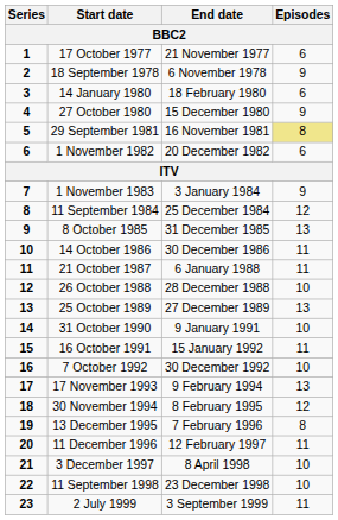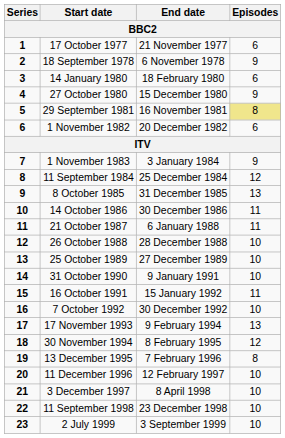 <table class="wikitable" style="text-align:center;">
 <tr>
 <th>Series</th>
 <th>Start date</th>
 <th>End date</th>
 <th>Episodes</th>
 </tr>
 <tr>
 <th colspan=4>BBC2</th>
 </tr>
 <tr>
 <td><strong>1</strong></td>
 <td>17 October 1977</td>
 <td>21 November 1977</td>
 <td>6</td>
 </tr>
 <tr>
 <td><strong>2</strong></td>
 <td>18 September 1978</td>
 <td>6 November 1978</td>
 <td>9</td>
 </tr>
 <tr>
 <td><strong>3</strong></td>
 <td>14 January 1980</td>
 <td>18 February 1980</td>
 <td>6</td>
 </tr>
 <tr>
 <td><strong>4</strong></td>
 <td>27 October 1980</td>
 <td>15 December 1980</td>
 <td>9</td>
 </tr>
 <tr>
 <td><strong>5</strong></td>
 <td>29 September 1981</td>
 <td>16 November 1981</td>
 <td style="background: khaki;">8</td>
 </tr>
 <tr>
 <td><strong>6</strong></td>
 <td>1 November 1982</td>
 <td>20 December 1982</td>
 <td>6</td>
 </tr>
 <tr>
 <th colspan=4>ITV</th>
 </tr>
 <tr>
 <td><strong>7</strong></td>
 <td>1 November 1983</td>
 <td>3 January 1984</td>
 <td>9</td>
 </tr>
 <tr>
 <td><strong>8</strong></td>
 <td>11 September 1984</td>
 <td>25 December 1984</td>
 <td>12</td>
 </tr>
 <tr>
 <td><strong>9</strong></td>
 <td>8 October 1985</td>
 <td>31 December 1985</td>
 <td>13</td>
 </tr>
 <tr>
 <td><strong>10</strong></td>
 <td>14 October 1986</td>
 <td>30 December 1986</td>
 <td>11</td>
 </tr>
 <tr>
 <td><strong>11</strong></td>
 <td>21 October 1987</td>
 <td>6 January 1988</td>
 <td>11</td>
 </tr>
 <tr>
 <td><strong>12</strong></td>
 <td>26 October 1988</td>
 <td>28 December 1988</td>
 <td>10</td>
 </tr>
 <tr>
 <td><strong>13</strong></td>
 <td>25 October 1989</td>
 <td>27 December 1989</td>
-<td>13</td>
+<td>10</td>
 </tr>
 <tr>
 <td><strong>14</strong></td>
 <td>31 October 1990</td>
 <td>9 January 1991</td>
 <td>10</td>
 </tr>
 <tr>
 <td><strong>15</strong></td>
 <td>16 October 1991</td>
 <td>15 January 1992</td>
 <td>11</td>
 </tr>
 <tr>
 <td><strong>16</strong></td>
 <td>7 October 1992</td>
 <td>30 December 1992</td>
 <td>10</td>
 </tr>
 <tr>
 <td><strong>17</strong></td>
 <td>17 November 1993</td>
 <td>9 February 1994</td>
 <td>13</td>
 </tr>
 <tr>
 <td><strong>18</strong></td>
 <td>30 November 1994</td>
 <td>8 February 1995</td>
 <td>12</td>
 </tr>
 <tr>
 <td><strong>19</strong></td>
 <td>13 December 1995</td>
 <td>7 February 1996</td>
 <td>8</td>
 </tr>
 <tr>
 <td><strong>20</strong></td>
 <td>11 December 1996</td>
 <td>12 February 1997</td>
-<td>11</td>
+<td>10</td>
 </tr>
 <tr>
 <td><strong>21</strong></td>
 <td>3 December 1997</td>
 <td>8 April 1998</td>
 <td>10</td>
 </tr>
 <tr>
 <td><strong>22</strong></td>
 <td>11 September 1998</td>
 <td>23 December 1998</td>
 <td>10</td>
 </tr>
 <tr>
 <td><strong>23</strong></td>
 <td>2 July 1999</td>
 <td>3 September 1999</td>
-<td>11</td>
+<td>10</td>
 </tr>
 </table>
